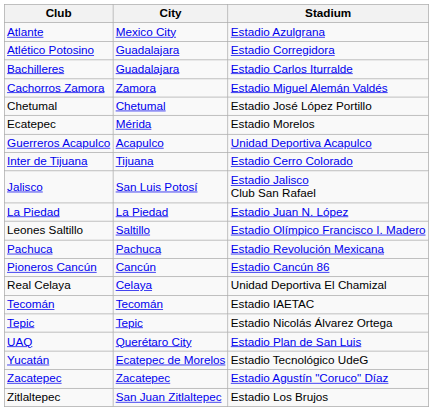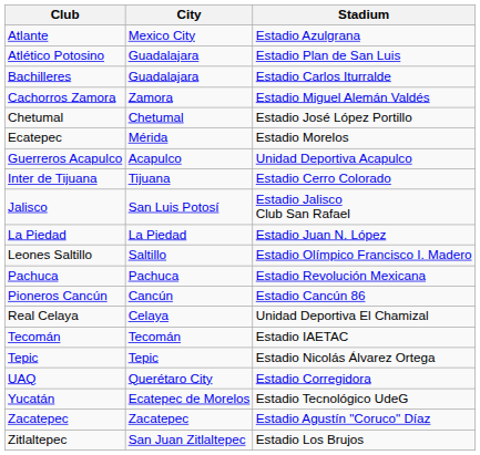 <table class="wikitable sortable">
 <tr>
 <th>Club</th>
 <th>City</th>
 <th>Stadium</th>
 </tr>
 <tr>
 <td><a href='#'>Atlante</a></td>
 <td><a href='#'>Mexico City</a></td>
 <td><a href='#'>Estadio Azulgrana</a></td>
 </tr>
 <tr>
 <td><a href='#'>Atlético Potosino</a></td>
 <td><a href='#'>Guadalajara</a></td>
-<td><a href='#'>Estadio Corregidora</a></td>
+<td><a href='#'>Estadio Plan de San Luis</a></td>
 </tr>
 <tr>
 <td><a href='#'>Bachilleres</a></td>
 <td><a href='#'>Guadalajara</a></td>
 <td><a href='#'>Estadio Carlos Iturralde</a></td>
 </tr>
 <tr>
 <td><a href='#'>Cachorros Zamora</a></td>
 <td><a href='#'>Zamora</a></td>
 <td><a href='#'>Estadio Miguel Alemán Valdés</a></td>
 </tr>
 <tr>
 <td>Chetumal</td>
 <td><a href='#'>Chetumal</a></td>
 <td>Estadio José López Portillo</td>
 </tr>
 <tr>
 <td>Ecatepec</td>
 <td><a href='#'>Mérida</a></td>
 <td>Estadio Morelos</td>
 </tr>
 <tr>
 <td><a href='#'>Guerreros Acapulco</a></td>
 <td><a href='#'>Acapulco</a></td>
 <td><a href='#'>Unidad Deportiva Acapulco</a></td>
 </tr>
 <tr>
 <td><a href='#'>Inter de Tijuana</a></td>
 <td><a href='#'>Tijuana</a></td>
 <td><a href='#'>Estadio Cerro Colorado</a></td>
 </tr>
 <tr>
 <td><a href='#'>Jalisco</a></td>
 <td><a href='#'>San Luis Potosí</a></td>
 <td><a href='#'>Estadio Jalisco</a><br>Club San Rafael</td>
 </tr>
 <tr>
 <td><a href='#'>La Piedad</a></td>
 <td><a href='#'>La Piedad</a></td>
 <td><a href='#'>Estadio Juan N. López</a></td>
 </tr>
 <tr>
 <td>Leones Saltillo</td>
 <td><a href='#'>Saltillo</a></td>
 <td><a href='#'>Estadio Olímpico Francisco I. Madero</a></td>
 </tr>
 <tr>
 <td><a href='#'>Pachuca</a></td>
 <td><a href='#'>Pachuca</a></td>
 <td><a href='#'>Estadio Revolución Mexicana</a></td>
 </tr>
 <tr>
 <td><a href='#'>Pioneros Cancún</a></td>
 <td><a href='#'>Cancún</a></td>
 <td><a href='#'>Estadio Cancún 86</a></td>
 </tr>
 <tr>
 <td>Real Celaya</td>
 <td><a href='#'>Celaya</a></td>
 <td>Unidad Deportiva El Chamizal</td>
 </tr>
 <tr>
 <td><a href='#'>Tecomán</a></td>
 <td><a href='#'>Tecomán</a></td>
 <td>Estadio IAETAC</td>
 </tr>
 <tr>
 <td><a href='#'>Tepic</a></td>
 <td><a href='#'>Tepic</a></td>
 <td>Estadio Nicolás Álvarez Ortega</td>
 </tr>
 <tr>
 <td><a href='#'>UAQ</a></td>
 <td><a href='#'>Querétaro City</a></td>
-<td><a href='#'>Estadio Plan de San Luis</a></td>
+<td><a href='#'>Estadio Corregidora</a></td>
 </tr>
 <tr>
 <td><a href='#'>Yucatán</a></td>
 <td><a href='#'>Ecatepec de Morelos</a></td>
 <td>Estadio Tecnológico UdeG</td>
 </tr>
 <tr>
 <td><a href='#'>Zacatepec</a></td>
 <td><a href='#'>Zacatepec</a></td>
 <td><a href='#'>Estadio Agustín "Coruco" Díaz</a></td>
 </tr>
 <tr>
 <td>Zitlaltepec</td>
 <td><a href='#'>San Juan Zitlaltepec</a></td>
 <td>Estadio Los Brujos</td>
 </tr>
 </table>
